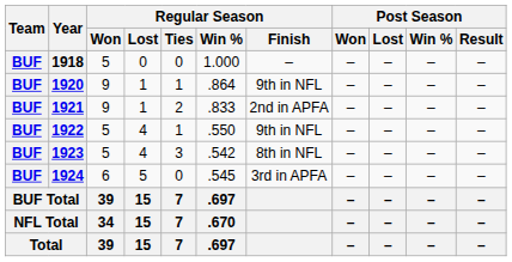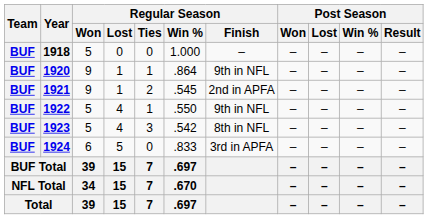 <table class="wikitable" style="font-size: 95%; text-align:center;">
 <tr>
 <th rowspan="2">Team</th>
 <th rowspan="2">Year</th>
 <th colspan="5">Regular Season</th>
 <th colspan="4">Post Season</th>
 </tr>
 <tr>
 <th>Won</th>
 <th>Lost</th>
 <th>Ties</th>
 <th>Win %</th>
 <th>Finish</th>
 <th>Won</th>
 <th>Lost</th>
 <th>Win %</th>
 <th>Result</th>
 </tr>
 <tr>
 <th><a href='#'>BUF</a></th>
 <th>1918</th>
 <td>5</td>
 <td>0</td>
 <td>0</td>
 <td>1.000</td>
 <td>–</td>
 <td>–</td>
 <td>–</td>
 <td>–</td>
 <td>–</td>
 </tr>
 <tr>
 <th><a href='#'>BUF</a></th>
 <th><a href='#'>1920</a></th>
 <td>9</td>
 <td>1</td>
 <td>1</td>
 <td>.864</td>
 <td>9th in NFL</td>
 <td>–</td>
 <td>–</td>
 <td>–</td>
 <td>–</td>
 </tr>
 <tr>
 <th><a href='#'>BUF</a></th>
 <th><a href='#'>1921</a></th>
 <td>9</td>
 <td>1</td>
 <td>2</td>
-<td>.833</td>
+<td>.545</td>
 <td>2nd in APFA</td>
 <td>–</td>
 <td>–</td>
 <td>–</td>
 <td>–</td>
 </tr>
 <tr>
 <th><a href='#'>BUF</a></th>
 <th><a href='#'>1922</a></th>
 <td>5</td>
 <td>4</td>
 <td>1</td>
 <td>.550</td>
 <td>9th in NFL</td>
 <td>–</td>
 <td>–</td>
 <td>–</td>
 <td>–</td>
 </tr>
 <tr>
 <th><a href='#'>BUF</a></th>
 <th><a href='#'>1923</a></th>
 <td>5</td>
 <td>4</td>
 <td>3</td>
 <td>.542</td>
 <td>8th in NFL</td>
 <td>–</td>
 <td>–</td>
 <td>–</td>
 <td>–</td>
 </tr>
 <tr>
 <th><a href='#'>BUF</a></th>
 <th><a href='#'>1924</a></th>
 <td>6</td>
 <td>5</td>
 <td>0</td>
-<td>.545</td>
+<td>.833</td>
 <td>3rd in APFA</td>
 <td>–</td>
 <td>–</td>
 <td>–</td>
 <td>–</td>
 </tr>
 <tr>
 <th colspan="2">BUF Total</th>
 <th>39</th>
 <th>15</th>
 <th>7</th>
 <th>.697</th>
 <th></th>
 <th>–</th>
 <th>–</th>
 <th>–</th>
 <th>–</th>
 </tr>
 <tr>
 <th colspan="2">NFL Total</th>
 <th>34</th>
 <th>15</th>
 <th>7</th>
 <th>.670</th>
 <th></th>
 <th>–</th>
 <th>–</th>
 <th>–</th>
 <th>–</th>
 </tr>
 <tr>
 <th colspan="2">Total</th>
 <th>39</th>
 <th>15</th>
 <th>7</th>
 <th>.697</th>
 <th></th>
 <th>–</th>
 <th>–</th>
 <th>–</th>
 <th>–</th>
 </tr>
 </table>
